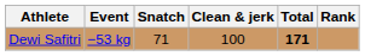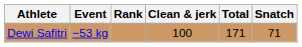 <table class="wikitable" border="1" style="font-size:90%">
 <tr>
 <th>Athlete</th>
 <th>Event</th>
-<th>Snatch</th>
+<th>Rank</th>
 <th>Clean & jerk</th>
 <th>Total</th>
-<th>Rank</th>
+<th>Snatch</th>
 </tr>
 <tr bgcolor=cc9966>
 <td><a href='#'>Dewi Safitri</a></td>
 <td><a href='#'>−53 kg</a></td>
+<td align=center></td>
+<td align=center>100</td>
+<td align=center>171</td>
 <td align=center>71</td>
-<td align=center>100</td>
-<td align=center><strong>171</strong></td>
-<td align=center></td>
 </tr>
 </table>
